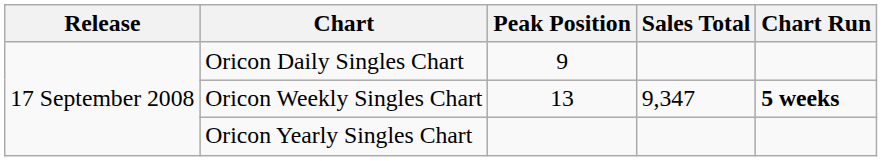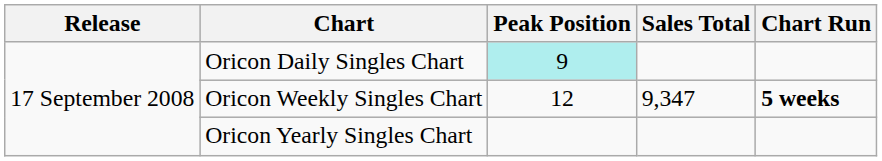 <table class="wikitable">
 <tr>
 <th>Release</th>
 <th>Chart</th>
 <th>Peak Position</th>
 <th>Sales Total</th>
 <th>Chart Run</th>
 </tr>
 <tr>
 <td rowspan="3">17 September 2008</td>
 <td>Oricon Daily Singles Chart</td>
-<td align="center">9</td>
+<td align="center" style="background: paleturquoise;">9</td>
 <td></td>
 <td></td>
 </tr>
 <tr>
 <td>Oricon Weekly Singles Chart</td>
-<td align="center">13</td>
+<td align="center">12</td>
 <td>9,347</td>
 <td><strong>5 weeks</strong></td>
 </tr>
 <tr>
 <td>Oricon Yearly Singles Chart</td>
 <td align="center"></td>
 <td></td>
 <td></td>
 </tr>
 </table>
